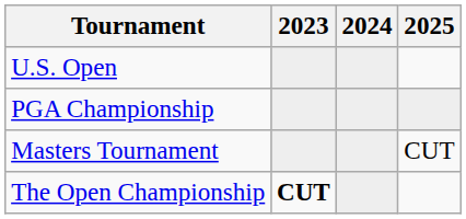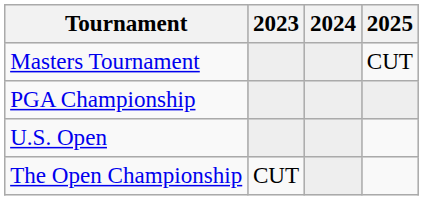 <table class="wikitable" style="font-size:95%;text-align:center;">
 <tr>
 <th>Tournament</th>
 <th>2023</th>
 <th>2024</th>
 <th>2025</th>
 </tr>
 <tr>
-<td align=left><a href='#'>U.S. Open</a></td>
+<td align=left><a href='#'>Masters Tournament</a></td>
 <td style="background:#eeeeee;"></td>
 <td style="background:#eeeeee;"></td>
-<td></td>
+<td>CUT</td>
 </tr>
 <tr>
 <td align=left><a href='#'>PGA Championship</a></td>
 <td style="background:#eeeeee;"></td>
 <td style="background:#eeeeee;"></td>
 <td style="background:#eeeeee;"></td>
 </tr>
 <tr>
-<td align=left><a href='#'>Masters Tournament</a></td>
+<td align=left><a href='#'>U.S. Open</a></td>
 <td style="background:#eeeeee;"></td>
 <td style="background:#eeeeee;"></td>
-<td>CUT</td>
+<td></td>
 </tr>
 <tr>
 <td align=left><a href='#'>The Open Championship</a></td>
-<td><strong>CUT</strong></td>
+<td>CUT</td>
 <td style="background:#eeeeee;"></td>
 <td></td>
 </tr>
 </table>
